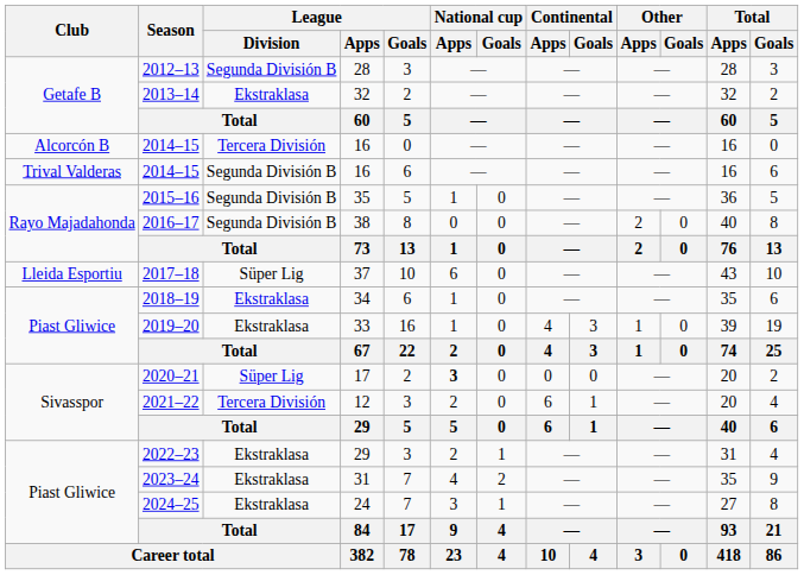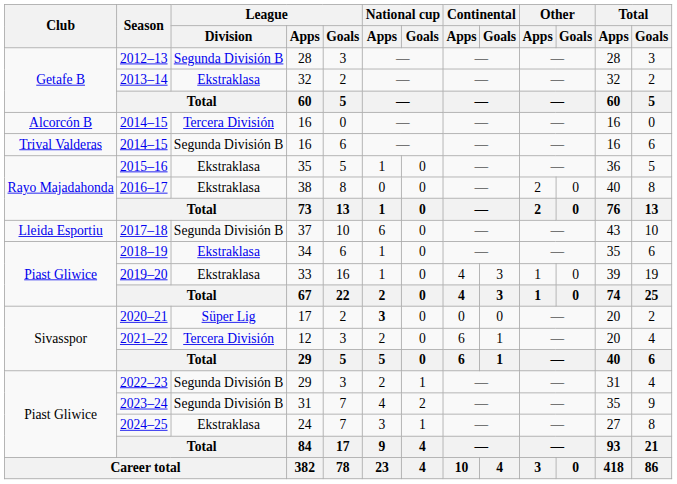 <table class="wikitable" style="text-align:center">
 <tr>
 <th rowspan="2">Club</th>
 <th rowspan="2">Season</th>
 <th colspan="3">League</th>
 <th colspan="2">National cup</th>
 <th colspan="2">Continental</th>
 <th colspan="2">Other</th>
 <th colspan="2">Total</th>
 </tr>
 <tr>
 <th>Division</th>
 <th>Apps</th>
 <th>Goals</th>
 <th>Apps</th>
 <th>Goals</th>
 <th>Apps</th>
 <th>Goals</th>
 <th>Apps</th>
 <th>Goals</th>
 <th>Apps</th>
 <th>Goals</th>
 </tr>
 <tr>
 <td rowspan="3"><a href='#'>Getafe B</a></td>
 <td><a href='#'>2012–13</a></td>
 <td><a href='#'>Segunda División B</a></td>
 <td>28</td>
 <td>3</td>
 <td colspan="2">—</td>
 <td colspan="2">—</td>
 <td colspan="2">—</td>
 <td>28</td>
 <td>3</td>
 </tr>
 <tr>
 <td><a href='#'>2013–14</a></td>
 <td><a href='#'>Ekstraklasa</a></td>
 <td>32</td>
 <td>2</td>
 <td colspan="2">—</td>
 <td colspan="2">—</td>
 <td colspan="2">—</td>
 <td>32</td>
 <td>2</td>
 </tr>
 <tr>
 <th colspan="2">Total</th>
 <th>60</th>
 <th>5</th>
 <th colspan="2">—</th>
 <th colspan="2">—</th>
 <th colspan="2">—</th>
 <th>60</th>
 <th>5</th>
 </tr>
 <tr>
 <td><a href='#'>Alcorcón B</a></td>
 <td><a href='#'>2014–15</a></td>
 <td><a href='#'>Tercera División</a></td>
 <td>16</td>
 <td>0</td>
 <td colspan="2">—</td>
 <td colspan="2">—</td>
 <td colspan="2">—</td>
 <td>16</td>
 <td>0</td>
 </tr>
 <tr>
 <td><a href='#'>Trival Valderas</a></td>
 <td><a href='#'>2014–15</a></td>
 <td>Segunda División B</td>
 <td>16</td>
 <td>6</td>
 <td colspan="2">—</td>
 <td colspan="2">—</td>
 <td colspan="2">—</td>
 <td>16</td>
 <td>6</td>
 </tr>
 <tr>
 <td rowspan="3"><a href='#'>Rayo Majadahonda</a></td>
 <td><a href='#'>2015–16</a></td>
-<td>Segunda División B</td>
+<td>Ekstraklasa</td>
 <td>35</td>
 <td>5</td>
 <td>1</td>
 <td>0</td>
 <td colspan="2">—</td>
 <td colspan="2">—</td>
 <td>36</td>
 <td>5</td>
 </tr>
 <tr>
 <td><a href='#'>2016–17</a></td>
-<td>Segunda División B</td>
+<td>Ekstraklasa</td>
 <td>38</td>
 <td>8</td>
 <td>0</td>
 <td>0</td>
 <td colspan="2">—</td>
 <td>2</td>
 <td>0</td>
 <td>40</td>
 <td>8</td>
 </tr>
 <tr>
 <th colspan="2">Total</th>
 <th>73</th>
 <th>13</th>
 <th>1</th>
 <th>0</th>
 <th colspan="2">—</th>
 <th>2</th>
 <th>0</th>
 <th>76</th>
 <th>13</th>
 </tr>
 <tr>
 <td><a href='#'>Lleida Esportiu</a></td>
 <td><a href='#'>2017–18</a></td>
-<td>Süper Lig</td>
+<td>Segunda División B</td>
 <td>37</td>
 <td>10</td>
 <td>6</td>
 <td>0</td>
 <td colspan="2">—</td>
 <td colspan="2">—</td>
 <td>43</td>
 <td>10</td>
 </tr>
 <tr>
 <td rowspan="3"><a href='#'>Piast Gliwice</a></td>
 <td><a href='#'>2018–19</a></td>
 <td><a href='#'>Ekstraklasa</a></td>
 <td>34</td>
 <td>6</td>
 <td>1</td>
 <td>0</td>
 <td colspan="2">—</td>
 <td colspan="2">—</td>
 <td>35</td>
 <td>6</td>
 </tr>
 <tr>
 <td><a href='#'>2019–20</a></td>
 <td>Ekstraklasa</td>
 <td>33</td>
 <td>16</td>
 <td>1</td>
 <td>0</td>
 <td>4</td>
 <td>3</td>
 <td>1</td>
 <td>0</td>
 <td>39</td>
 <td>19</td>
 </tr>
 <tr>
 <th colspan="2">Total</th>
 <th>67</th>
 <th>22</th>
 <th>2</th>
 <th>0</th>
 <th>4</th>
 <th>3</th>
 <th>1</th>
 <th>0</th>
 <th>74</th>
 <th>25</th>
 </tr>
 <tr>
 <td rowspan="3">Sivasspor</td>
 <td><a href='#'>2020–21</a></td>
 <td><a href='#'>Süper Lig</a></td>
 <td>17</td>
 <td>2</td>
 <td><strong>3</strong></td>
 <td>0</td>
 <td>0</td>
 <td>0</td>
 <td colspan="2">—</td>
 <td>20</td>
 <td>2</td>
 </tr>
 <tr>
 <td><a href='#'>2021–22</a></td>
 <td><a href='#'>Tercera División</a></td>
 <td>12</td>
 <td>3</td>
 <td>2</td>
 <td>0</td>
 <td>6</td>
 <td>1</td>
 <td colspan="2">—</td>
 <td>20</td>
 <td>4</td>
 </tr>
 <tr>
 <th colspan="2">Total</th>
 <th>29</th>
 <th>5</th>
 <th>5</th>
 <th>0</th>
 <th>6</th>
 <th>1</th>
 <th colspan="2">—</th>
 <th>40</th>
 <th>6</th>
 </tr>
 <tr>
 <td rowspan="4">Piast Gliwice</td>
 <td><a href='#'>2022–23</a></td>
-<td>Ekstraklasa</td>
+<td>Segunda División B</td>
 <td>29</td>
 <td>3</td>
 <td>2</td>
 <td>1</td>
 <td colspan="2">—</td>
 <td colspan="2">—</td>
 <td>31</td>
 <td>4</td>
 </tr>
 <tr>
 <td><a href='#'>2023–24</a></td>
-<td>Ekstraklasa</td>
+<td>Segunda División B</td>
 <td>31</td>
 <td>7</td>
 <td>4</td>
 <td>2</td>
 <td colspan="2">—</td>
 <td colspan="2">—</td>
 <td>35</td>
 <td>9</td>
 </tr>
 <tr>
 <td><a href='#'>2024–25</a></td>
 <td>Ekstraklasa</td>
 <td>24</td>
 <td>7</td>
 <td>3</td>
 <td>1</td>
 <td colspan="2">—</td>
 <td colspan="2">—</td>
 <td>27</td>
 <td>8</td>
 </tr>
 <tr>
 <th colspan="2">Total</th>
 <th>84</th>
 <th>17</th>
 <th>9</th>
 <th>4</th>
 <th colspan="2">—</th>
 <th colspan="2">—</th>
 <th>93</th>
 <th>21</th>
 </tr>
 <tr>
 <th colspan="3">Career total</th>
 <th>382</th>
 <th>78</th>
 <th>23</th>
 <th>4</th>
 <th>10</th>
 <th>4</th>
 <th>3</th>
 <th>0</th>
 <th>418</th>
 <th>86</th>
 </tr>
 </table>
